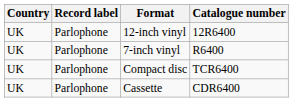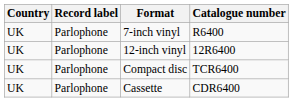 <table class="wikitable">
 <tr>
 <th>Country</th>
 <th>Record label</th>
 <th>Format</th>
 <th>Catalogue number</th>
 </tr>
 <tr>
 <td>UK</td>
 <td>Parlophone</td>
-<td>12-inch vinyl</td>
-<td>12R6400</td>
+<td>7-inch vinyl</td>
+<td>R6400</td>
 </tr>
 <tr>
 <td>UK</td>
 <td>Parlophone</td>
-<td>7-inch vinyl</td>
-<td>R6400</td>
+<td>12-inch vinyl</td>
+<td>12R6400</td>
 </tr>
 <tr>
 <td>UK</td>
 <td>Parlophone</td>
 <td>Compact disc</td>
 <td>TCR6400</td>
 </tr>
 <tr>
 <td>UK</td>
 <td>Parlophone</td>
 <td>Cassette</td>
 <td>CDR6400</td>
 </tr>
 </table>
